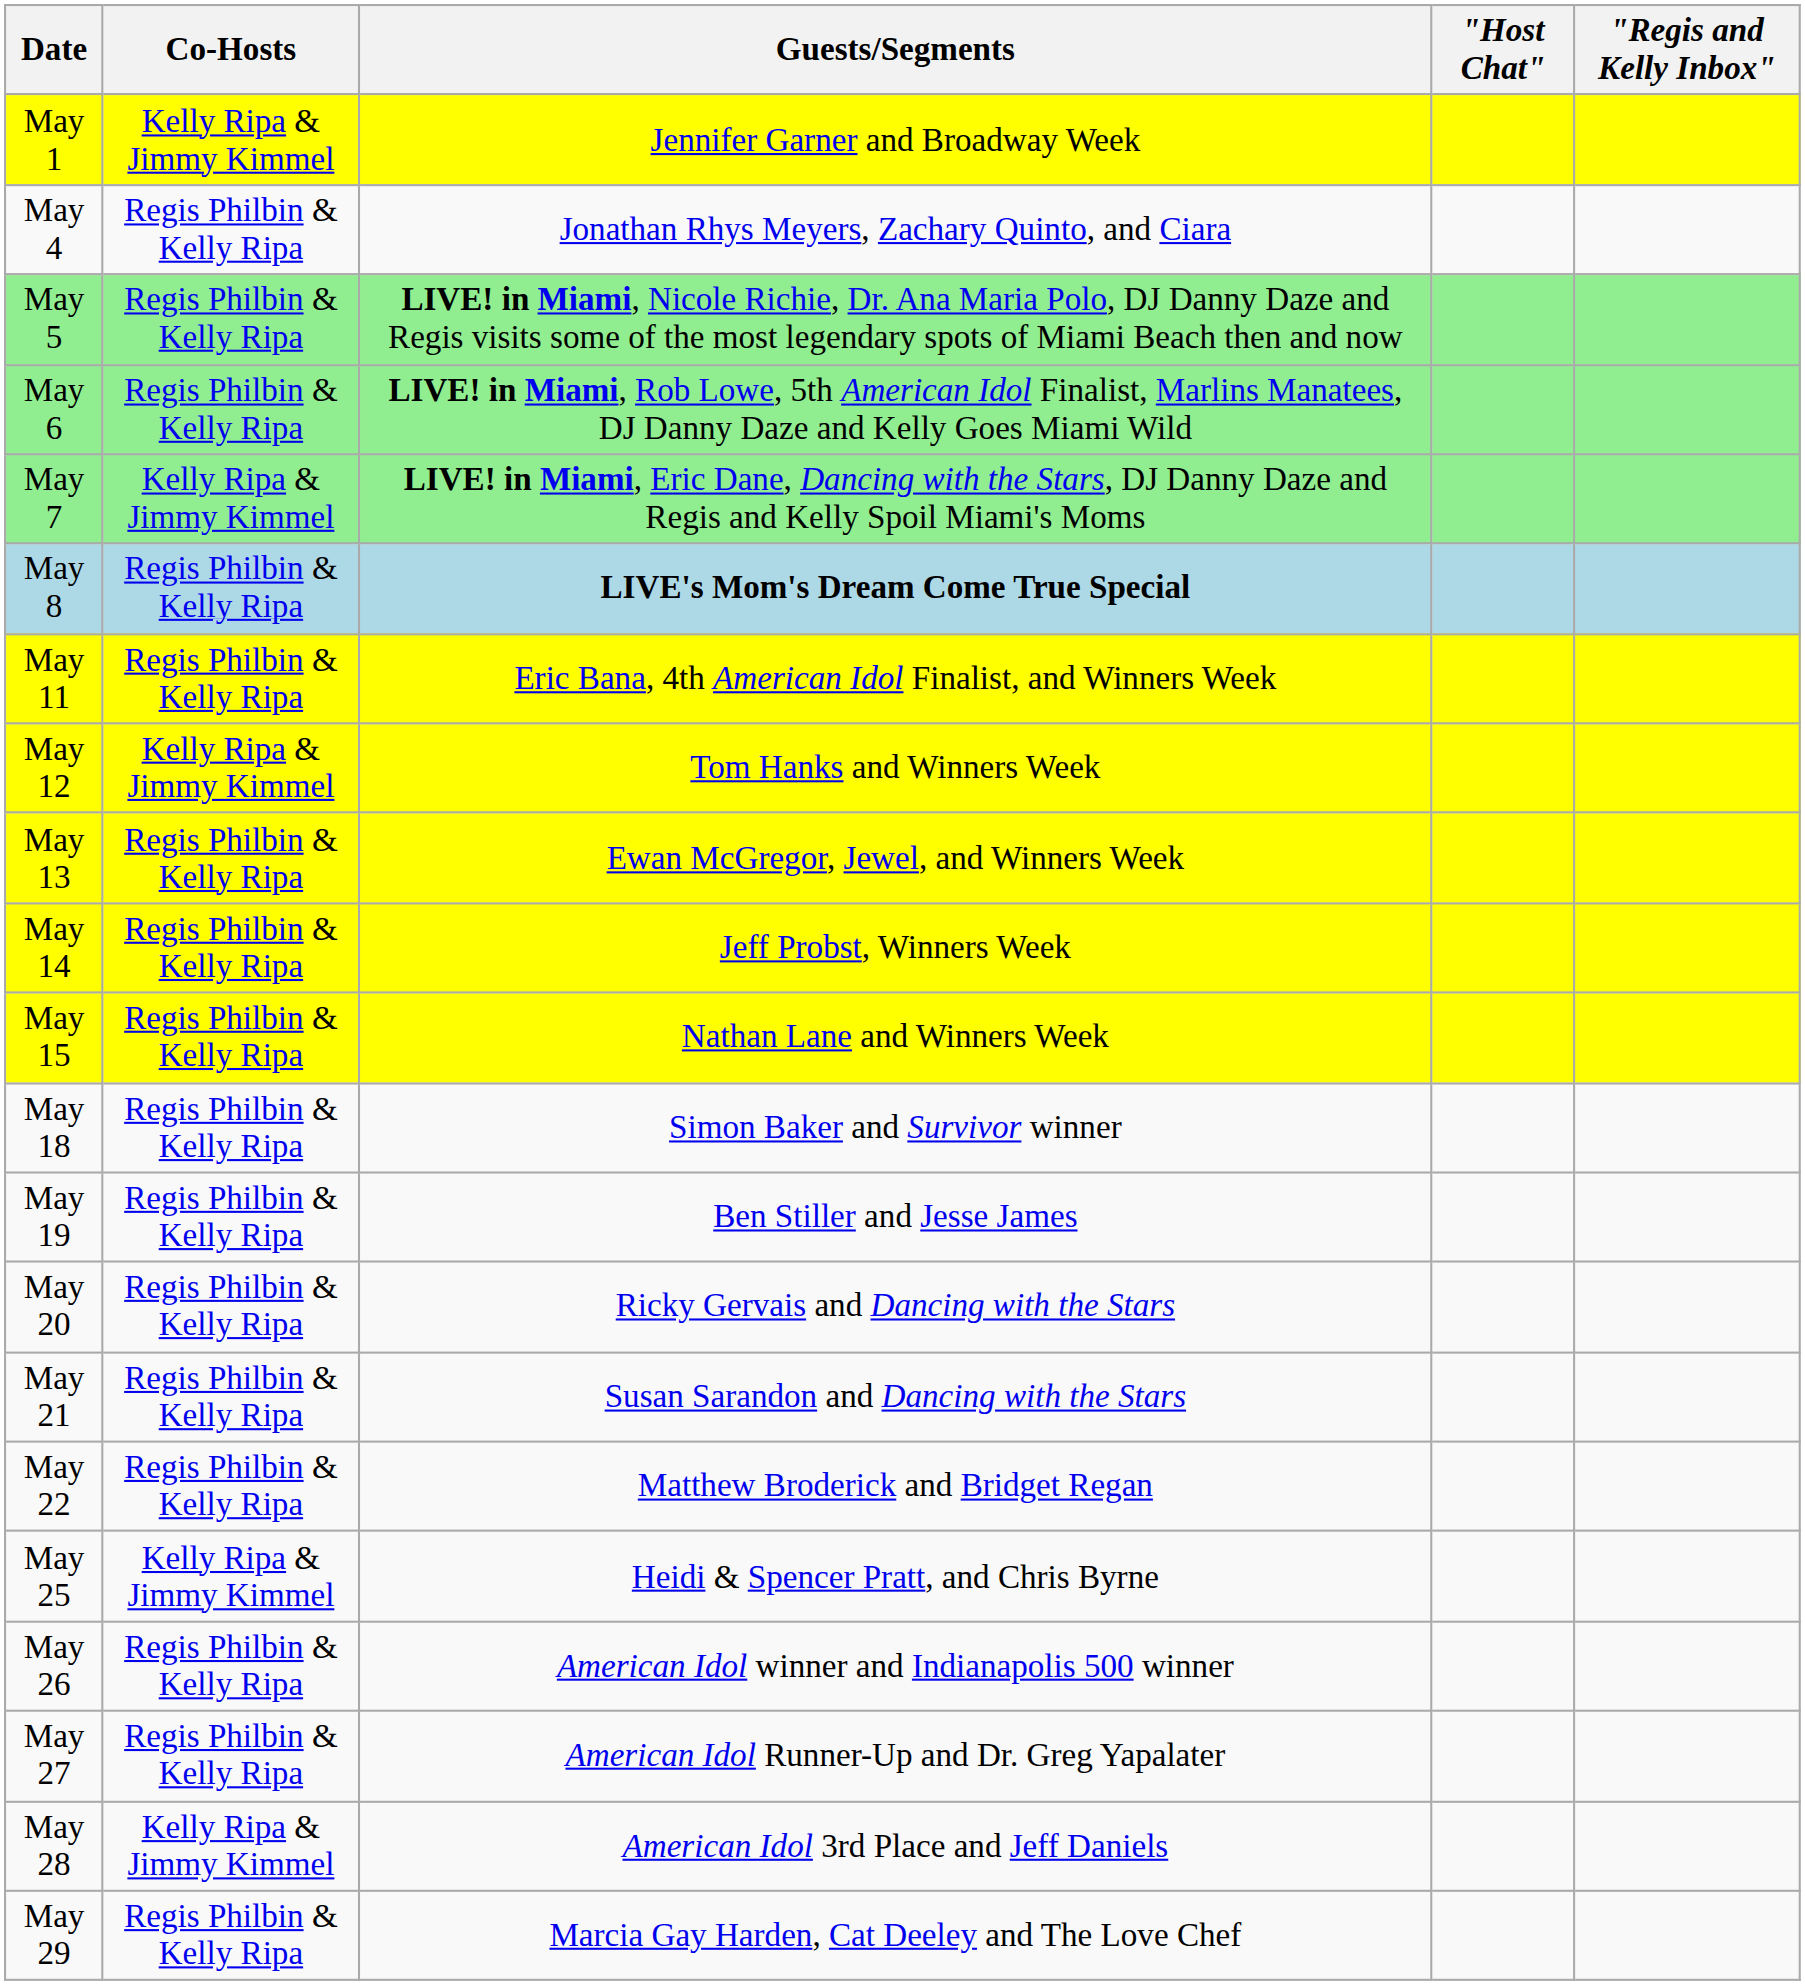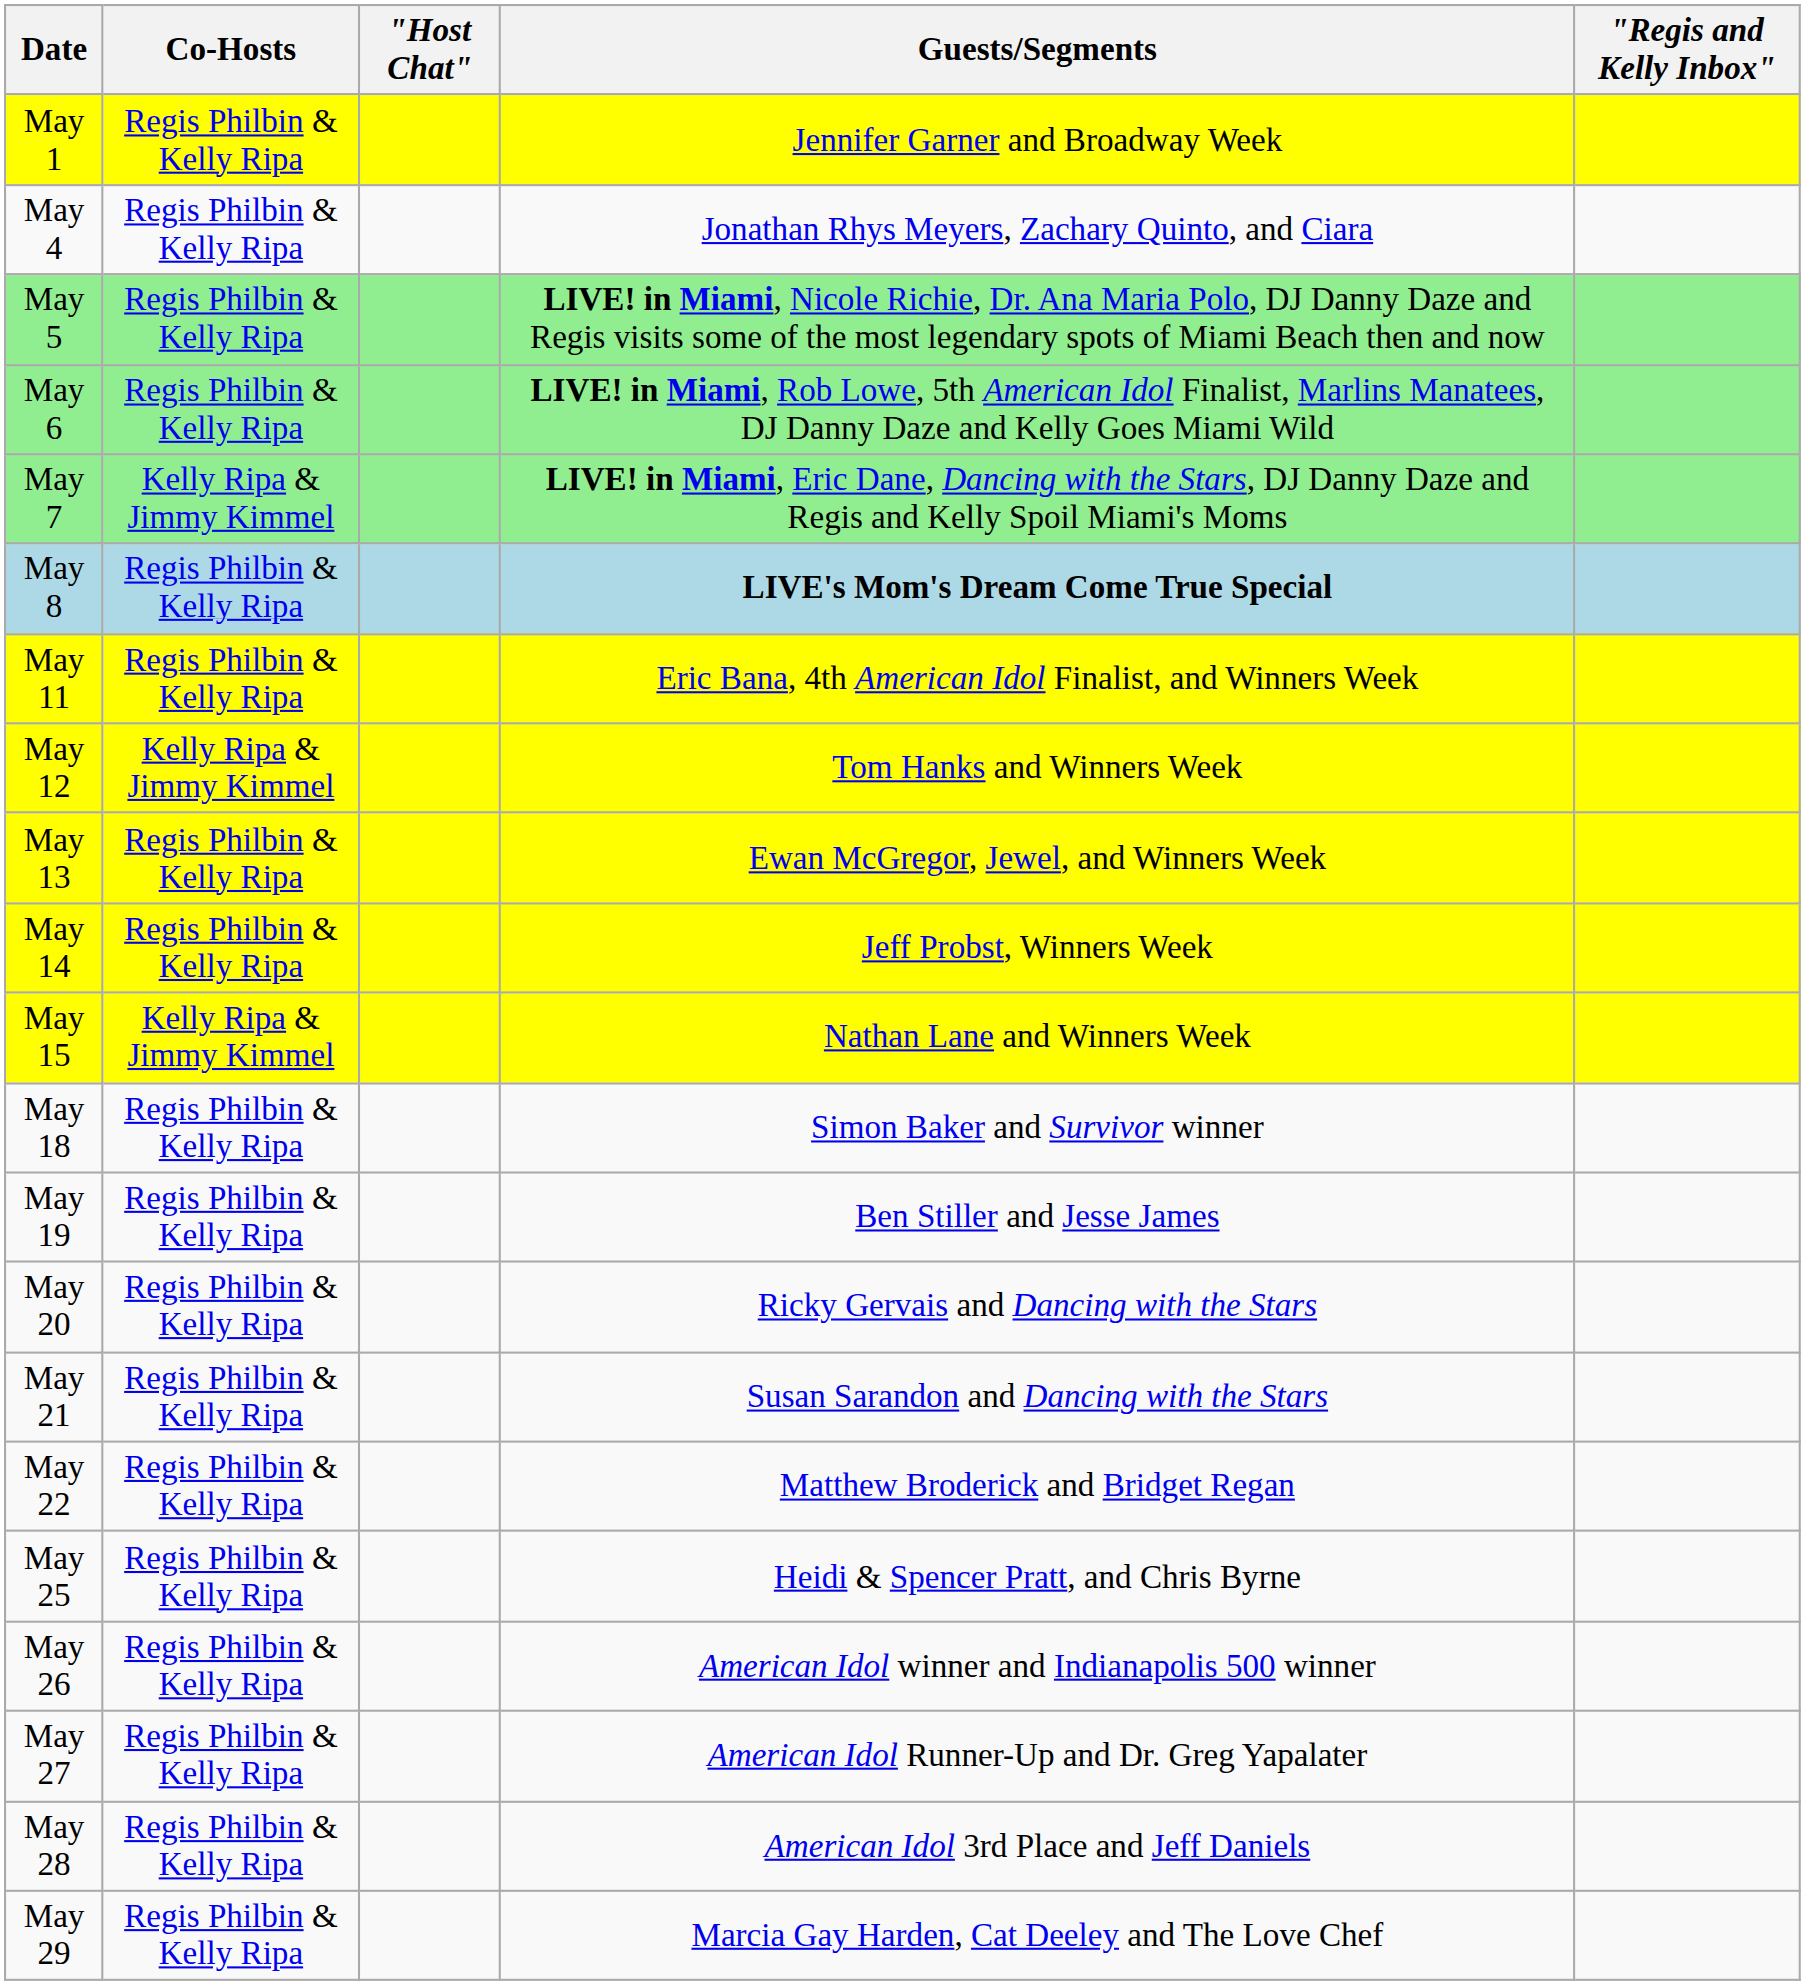 <table class="wikitable sortable" style="text-align:center;">
 <tr>
 <th>Date</th>
 <th>Co-Hosts</th>
+<th><em>"Host Chat"</em></th>
 <th>Guests/Segments</th>
-<th><em>"Host Chat"</em></th>
 <th><em>"Regis and Kelly Inbox"</em></th>
 </tr>
 <tr style="background:yellow;">
 <td>May 1</td>
-<td><a href='#'>Kelly Ripa</a> & <a href='#'>Jimmy Kimmel</a></td>
+<td><a href='#'>Regis Philbin</a> & <a href='#'>Kelly Ripa</a></td>
+<td></td>
 <td><a href='#'>Jennifer Garner</a> and Broadway Week</td>
-<td></td>
 <td></td>
 </tr>
 <tr>
 <td>May 4</td>
 <td><a href='#'>Regis Philbin</a> & <a href='#'>Kelly Ripa</a></td>
+<td></td>
 <td><a href='#'>Jonathan Rhys Meyers</a>, <a href='#'>Zachary Quinto</a>, and <a href='#'>Ciara</a></td>
-<td></td>
 <td></td>
 </tr>
 <tr style="background:lightgreen;">
 <td>May 5</td>
 <td><a href='#'>Regis Philbin</a> & <a href='#'>Kelly Ripa</a></td>
+<td></td>
 <td><strong>LIVE! in <a href='#'>Miami</a></strong>, <a href='#'>Nicole Richie</a>, <a href='#'>Dr. Ana Maria Polo</a>, DJ Danny Daze and Regis visits some of the most legendary spots of Miami Beach then and now</td>
-<td></td>
 <td></td>
 </tr>
 <tr style="background:lightgreen;">
 <td>May 6</td>
 <td><a href='#'>Regis Philbin</a> & <a href='#'>Kelly Ripa</a></td>
+<td></td>
 <td><strong>LIVE! in <a href='#'>Miami</a></strong>, <a href='#'>Rob Lowe</a>, 5th <em><a href='#'>American Idol</a></em> Finalist, <a href='#'>Marlins Manatees</a>, DJ Danny Daze and Kelly Goes Miami Wild</td>
-<td></td>
 <td></td>
 </tr>
 <tr style="background:lightgreen;">
 <td>May 7</td>
 <td><a href='#'>Kelly Ripa</a> & <a href='#'>Jimmy Kimmel</a></td>
+<td></td>
 <td><strong>LIVE! in <a href='#'>Miami</a></strong>, <a href='#'>Eric Dane</a>, <em><a href='#'>Dancing with the Stars</a></em>, DJ Danny Daze and Regis and Kelly Spoil Miami's Moms</td>
-<td></td>
 <td></td>
 </tr>
 <tr style="background:lightblue;">
 <td>May 8</td>
 <td><a href='#'>Regis Philbin</a> & <a href='#'>Kelly Ripa</a></td>
+<td></td>
 <td><strong>LIVE's Mom's Dream Come True Special</strong></td>
-<td></td>
 <td></td>
 </tr>
 <tr style="background:yellow;">
 <td>May 11</td>
 <td><a href='#'>Regis Philbin</a> & <a href='#'>Kelly Ripa</a></td>
+<td></td>
 <td><a href='#'>Eric Bana</a>, 4th <em><a href='#'>American Idol</a></em> Finalist, and Winners Week</td>
-<td></td>
 <td></td>
 </tr>
 <tr style="background:yellow;">
 <td>May 12</td>
 <td><a href='#'>Kelly Ripa</a> & <a href='#'>Jimmy Kimmel</a></td>
+<td></td>
 <td><a href='#'>Tom Hanks</a> and Winners Week</td>
-<td></td>
 <td></td>
 </tr>
 <tr style="background:yellow;">
 <td>May 13</td>
 <td><a href='#'>Regis Philbin</a> & <a href='#'>Kelly Ripa</a></td>
+<td></td>
 <td><a href='#'>Ewan McGregor</a>, <a href='#'>Jewel</a>, and Winners Week</td>
-<td></td>
 <td></td>
 </tr>
 <tr style="background:yellow;">
 <td>May 14</td>
 <td><a href='#'>Regis Philbin</a> & <a href='#'>Kelly Ripa</a></td>
+<td></td>
 <td><a href='#'>Jeff Probst</a>, Winners Week</td>
-<td></td>
 <td></td>
 </tr>
 <tr style="background:yellow;">
 <td>May 15</td>
-<td><a href='#'>Regis Philbin</a> & <a href='#'>Kelly Ripa</a></td>
+<td><a href='#'>Kelly Ripa</a> & <a href='#'>Jimmy Kimmel</a></td>
+<td></td>
 <td><a href='#'>Nathan Lane</a> and Winners Week</td>
-<td></td>
 <td></td>
 </tr>
 <tr>
 <td>May 18</td>
 <td><a href='#'>Regis Philbin</a> & <a href='#'>Kelly Ripa</a></td>
+<td></td>
 <td><a href='#'>Simon Baker</a> and <em><a href='#'>Survivor</a></em> winner</td>
-<td></td>
 <td></td>
 </tr>
 <tr>
 <td>May 19</td>
 <td><a href='#'>Regis Philbin</a> & <a href='#'>Kelly Ripa</a></td>
+<td></td>
 <td><a href='#'>Ben Stiller</a> and <a href='#'>Jesse James</a></td>
-<td></td>
 <td></td>
 </tr>
 <tr>
 <td>May 20</td>
 <td><a href='#'>Regis Philbin</a> & <a href='#'>Kelly Ripa</a></td>
+<td></td>
 <td><a href='#'>Ricky Gervais</a> and <em><a href='#'>Dancing with the Stars</a></em></td>
-<td></td>
 <td></td>
 </tr>
 <tr>
 <td>May 21</td>
 <td><a href='#'>Regis Philbin</a> & <a href='#'>Kelly Ripa</a></td>
+<td></td>
 <td><a href='#'>Susan Sarandon</a> and <em><a href='#'>Dancing with the Stars</a></em></td>
-<td></td>
 <td></td>
 </tr>
 <tr>
 <td>May 22</td>
 <td><a href='#'>Regis Philbin</a> & <a href='#'>Kelly Ripa</a></td>
+<td></td>
 <td><a href='#'>Matthew Broderick</a> and <a href='#'>Bridget Regan</a></td>
-<td></td>
 <td></td>
 </tr>
 <tr>
 <td>May 25</td>
-<td><a href='#'>Kelly Ripa</a> & <a href='#'>Jimmy Kimmel</a></td>
+<td><a href='#'>Regis Philbin</a> & <a href='#'>Kelly Ripa</a></td>
+<td></td>
 <td><a href='#'>Heidi</a> & <a href='#'>Spencer Pratt</a>, and Chris Byrne</td>
-<td></td>
 <td></td>
 </tr>
 <tr>
 <td>May 26</td>
 <td><a href='#'>Regis Philbin</a> & <a href='#'>Kelly Ripa</a></td>
+<td></td>
 <td><em><a href='#'>American Idol</a></em> winner and <a href='#'>Indianapolis 500</a> winner</td>
-<td></td>
 <td></td>
 </tr>
 <tr>
 <td>May 27</td>
 <td><a href='#'>Regis Philbin</a> & <a href='#'>Kelly Ripa</a></td>
+<td></td>
 <td><em><a href='#'>American Idol</a></em> Runner-Up and Dr. Greg Yapalater</td>
-<td></td>
 <td></td>
 </tr>
 <tr>
 <td>May 28</td>
-<td><a href='#'>Kelly Ripa</a> & <a href='#'>Jimmy Kimmel</a></td>
+<td><a href='#'>Regis Philbin</a> & <a href='#'>Kelly Ripa</a></td>
+<td></td>
 <td><em><a href='#'>American Idol</a></em> 3rd Place and <a href='#'>Jeff Daniels</a></td>
-<td></td>
 <td></td>
 </tr>
 <tr>
 <td>May 29</td>
 <td><a href='#'>Regis Philbin</a> & <a href='#'>Kelly Ripa</a></td>
+<td></td>
 <td><a href='#'>Marcia Gay Harden</a>, <a href='#'>Cat Deeley</a> and The Love Chef</td>
-<td></td>
 <td></td>
 </tr>
 </table>
